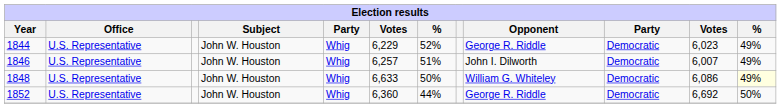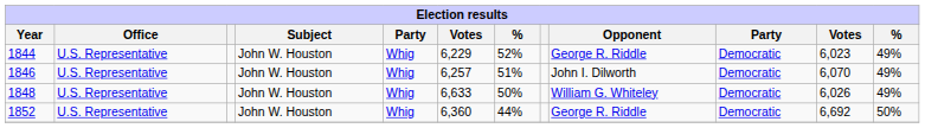 <table class=wikitable style="width: 94%" style="text-align: center;" align="center">
 <tr bgcolor=#cccccc>
 <th colspan=12 style="background: #ccccff;">Election results</th>
 </tr>
 <tr>
 <th><strong>Year</strong></th>
 <th><strong>Office</strong></th>
 <th></th>
 <th><strong>Subject</strong></th>
 <th><strong>Party</strong></th>
 <th><strong>Votes</strong></th>
 <th><strong>%</strong></th>
 <th></th>
 <th><strong>Opponent</strong></th>
 <th><strong>Party</strong></th>
 <th><strong>Votes</strong></th>
 <th><strong>%</strong></th>
 </tr>
 <tr>
 <td><a href='#'>1844</a></td>
 <td><a href='#'>U.S. Representative</a></td>
 <td></td>
 <td>John W. Houston</td>
 <td><a href='#'>Whig</a></td>
 <td>6,229</td>
 <td>52%</td>
 <td></td>
 <td><a href='#'>George R. Riddle</a></td>
 <td><a href='#'>Democratic</a></td>
 <td>6,023</td>
 <td>49%</td>
 </tr>
 <tr>
 <td><a href='#'>1846</a></td>
 <td><a href='#'>U.S. Representative</a></td>
 <td></td>
 <td>John W. Houston</td>
 <td><a href='#'>Whig</a></td>
 <td>6,257</td>
 <td>51%</td>
 <td></td>
 <td>John I. Dilworth</td>
 <td><a href='#'>Democratic</a></td>
-<td>6,007</td>
+<td>6,070</td>
 <td>49%</td>
 </tr>
 <tr>
 <td><a href='#'>1848</a></td>
 <td><a href='#'>U.S. Representative</a></td>
 <td></td>
 <td>John W. Houston</td>
 <td><a href='#'>Whig</a></td>
 <td>6,633</td>
 <td>50%</td>
 <td></td>
 <td><a href='#'>William G. Whiteley</a></td>
 <td><a href='#'>Democratic</a></td>
-<td>6,086</td>
-<td style="background: lightyellow;">49%</td>
+<td>6,026</td>
+<td>49%</td>
 </tr>
 <tr>
 <td><a href='#'>1852</a></td>
 <td><a href='#'>U.S. Representative</a></td>
 <td></td>
 <td>John W. Houston</td>
 <td><a href='#'>Whig</a></td>
 <td>6,360</td>
 <td>44%</td>
 <td></td>
 <td><a href='#'>George R. Riddle</a></td>
 <td><a href='#'>Democratic</a></td>
 <td>6,692</td>
 <td>50%</td>
 </tr>
 <tr>
 </tr>
 </table>
